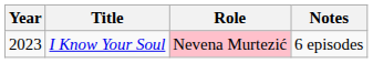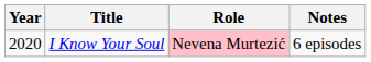 <table class="wikitable sortable">
 <tr>
 <th>Year</th>
 <th>Title</th>
 <th>Role</th>
 <th class="unsortable">Notes</th>
 </tr>
 <tr>
-<td>2023</td>
+<td>2020</td>
 <td><em><a href='#'>I Know Your Soul</a></em></td>
 <td style="background: pink;">Nevena Murtezić</td>
 <td>6 episodes</td>
 </tr>
 </table>
